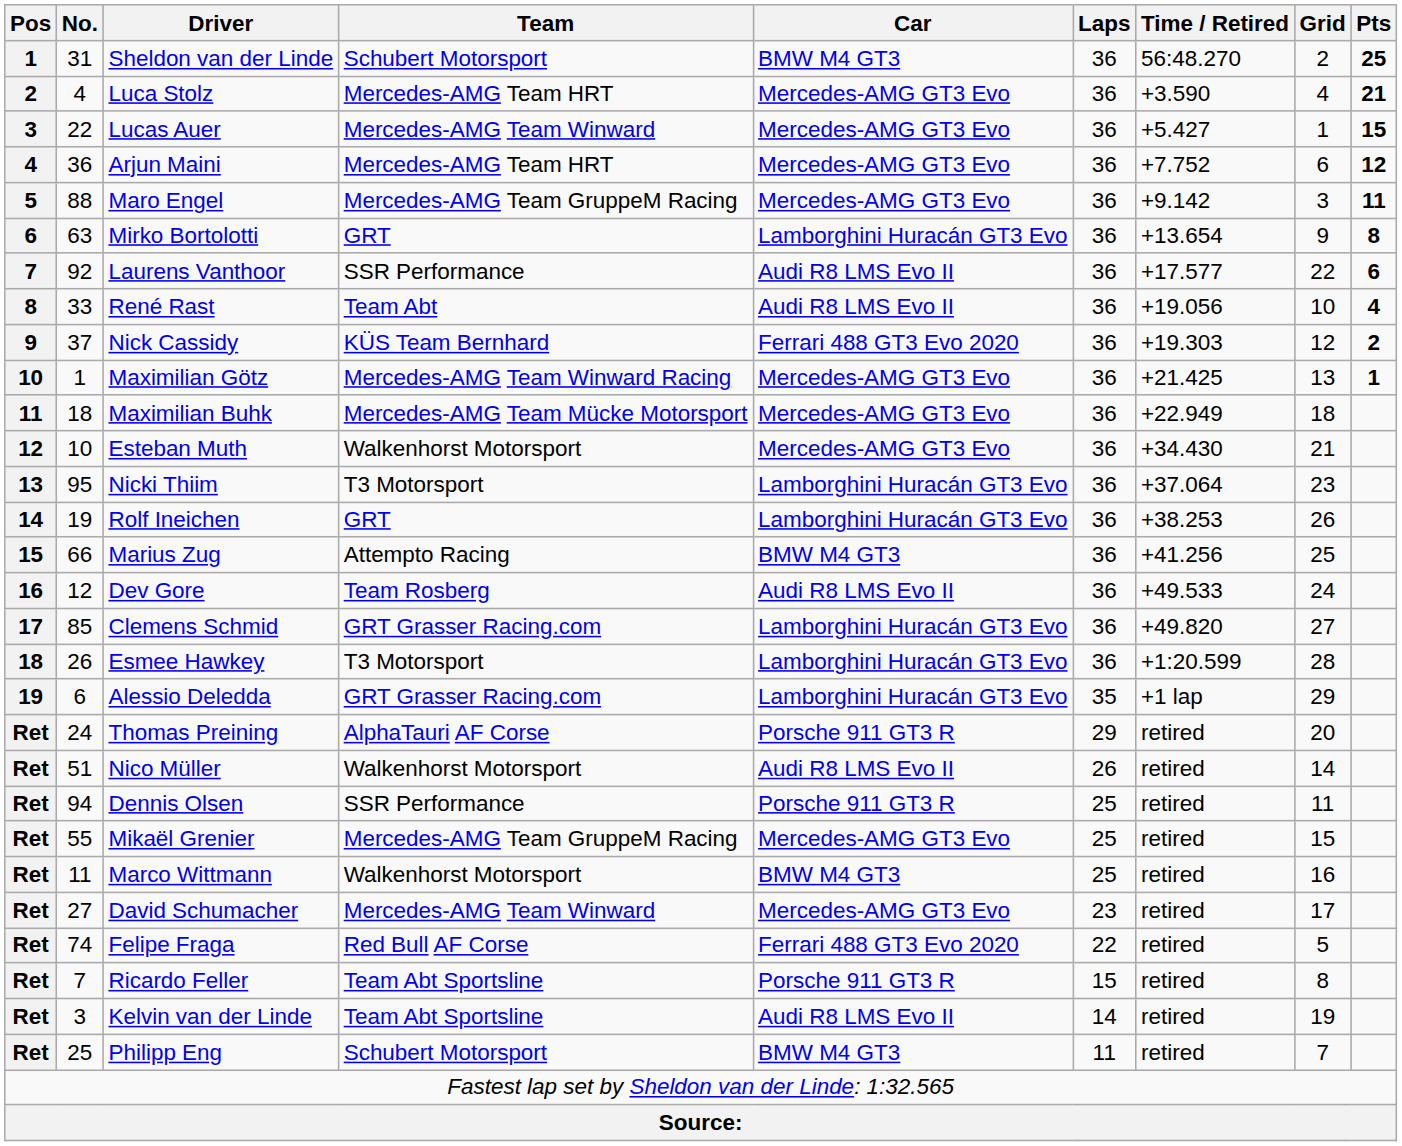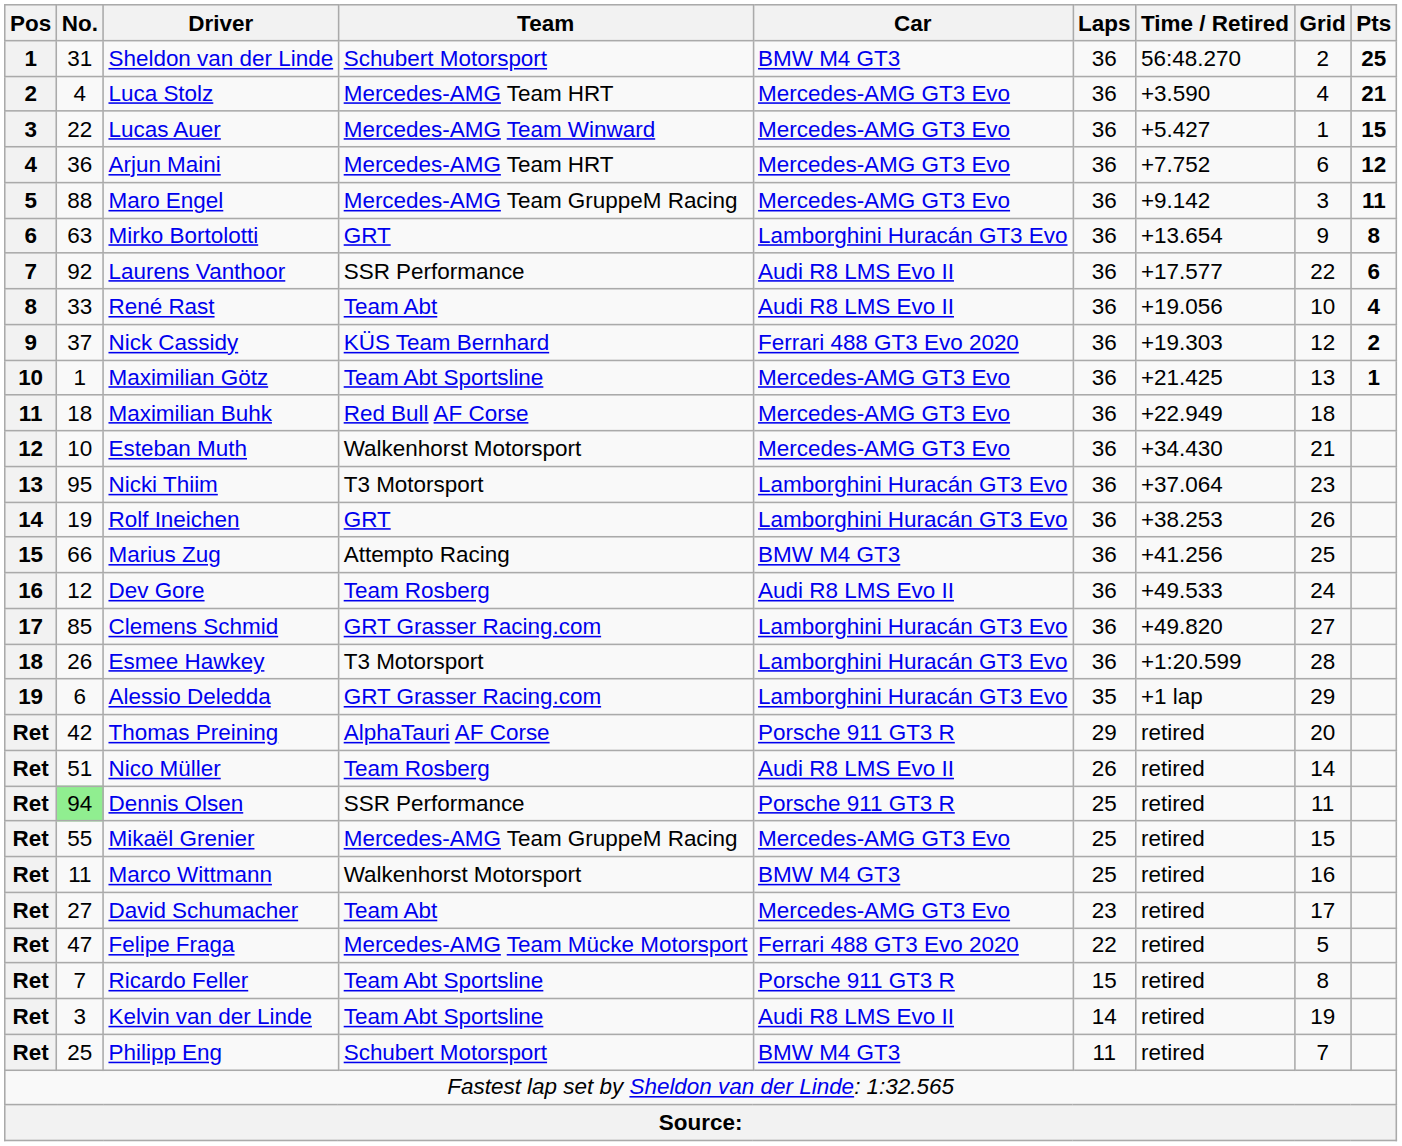 <table class="wikitable" style="font-size:90%;">
 <tr>
 <th>Pos</th>
 <th>No.</th>
 <th>Driver</th>
 <th>Team</th>
 <th>Car</th>
 <th>Laps</th>
 <th>Time / Retired</th>
 <th>Grid</th>
 <th>Pts</th>
 </tr>
 <tr>
 <th>1</th>
 <td align="center">31</td>
 <td> <a href='#'>Sheldon van der Linde</a></td>
 <td><a href='#'>Schubert Motorsport</a></td>
 <td><a href='#'>BMW M4 GT3</a></td>
 <td align="center">36</td>
 <td>56:48.270</td>
 <td align="center">2</td>
 <td align="center"><strong>25</strong></td>
 </tr>
 <tr>
 <th>2</th>
 <td align="center">4</td>
 <td> <a href='#'>Luca Stolz</a></td>
 <td><a href='#'>Mercedes-AMG</a> Team HRT</td>
 <td><a href='#'>Mercedes-AMG GT3 Evo</a></td>
 <td align="center">36</td>
 <td>+3.590</td>
 <td align="center">4</td>
 <td align="center"><strong>21</strong></td>
 </tr>
 <tr>
 <th>3</th>
 <td align="center">22</td>
 <td> <a href='#'>Lucas Auer</a></td>
 <td><a href='#'>Mercedes-AMG</a> <a href='#'>Team Winward</a></td>
 <td><a href='#'>Mercedes-AMG GT3 Evo</a></td>
 <td align="center">36</td>
 <td>+5.427</td>
 <td align="center">1</td>
 <td align="center"><strong>15</strong></td>
 </tr>
 <tr>
 <th>4</th>
 <td align="center">36</td>
 <td> <a href='#'>Arjun Maini</a></td>
 <td><a href='#'>Mercedes-AMG</a> Team HRT</td>
 <td><a href='#'>Mercedes-AMG GT3 Evo</a></td>
 <td align="center">36</td>
 <td>+7.752</td>
 <td align="center">6</td>
 <td align="center"><strong>12</strong></td>
 </tr>
 <tr>
 <th>5</th>
 <td align="center">88</td>
 <td> <a href='#'>Maro Engel</a></td>
 <td><a href='#'>Mercedes-AMG</a> Team GruppeM Racing</td>
 <td><a href='#'>Mercedes-AMG GT3 Evo</a></td>
 <td align="center">36</td>
 <td>+9.142</td>
 <td align="center">3</td>
 <td align="center"><strong>11</strong></td>
 </tr>
 <tr>
 <th>6</th>
 <td align="center">63</td>
 <td> <a href='#'>Mirko Bortolotti</a></td>
 <td><a href='#'>GRT</a></td>
 <td><a href='#'>Lamborghini Huracán GT3 Evo</a></td>
 <td align="center">36</td>
 <td>+13.654</td>
 <td align="center">9</td>
 <td align="center"><strong>8</strong></td>
 </tr>
 <tr>
 <th>7</th>
 <td align="center">92</td>
 <td> <a href='#'>Laurens Vanthoor</a></td>
 <td>SSR Performance</td>
 <td><a href='#'>Audi R8 LMS Evo II</a></td>
 <td align="center">36</td>
 <td>+17.577</td>
 <td align="center">22</td>
 <td align="center"><strong>6</strong></td>
 </tr>
 <tr>
 <th>8</th>
 <td align="center">33</td>
 <td> <a href='#'>René Rast</a></td>
 <td><a href='#'>Team Abt</a></td>
 <td><a href='#'>Audi R8 LMS Evo II</a></td>
 <td align="center">36</td>
 <td>+19.056</td>
 <td align="center">10</td>
 <td align="center"><strong>4</strong></td>
 </tr>
 <tr>
 <th>9</th>
 <td align="center">37</td>
 <td> <a href='#'>Nick Cassidy</a></td>
 <td><a href='#'>KÜS Team Bernhard</a></td>
 <td><a href='#'>Ferrari 488 GT3 Evo 2020</a></td>
 <td align="center">36</td>
 <td>+19.303</td>
 <td align="center">12</td>
 <td align="center"><strong>2</strong></td>
 </tr>
 <tr>
 <th>10</th>
 <td align="center">1</td>
 <td> <a href='#'>Maximilian Götz</a></td>
-<td><a href='#'>Mercedes-AMG</a> <a href='#'>Team Winward Racing</a></td>
+<td><a href='#'>Team Abt Sportsline</a></td>
 <td><a href='#'>Mercedes-AMG GT3 Evo</a></td>
 <td align="center">36</td>
 <td>+21.425</td>
 <td align="center">13</td>
 <td align="center"><strong>1</strong></td>
 </tr>
 <tr>
 <th>11</th>
 <td align="center">18</td>
 <td> <a href='#'>Maximilian Buhk</a></td>
-<td><a href='#'>Mercedes-AMG</a> <a href='#'>Team Mücke Motorsport</a></td>
+<td><a href='#'>Red Bull</a> <a href='#'>AF Corse</a></td>
 <td><a href='#'>Mercedes-AMG GT3 Evo</a></td>
 <td align="center">36</td>
 <td>+22.949</td>
 <td align="center">18</td>
 <td align="center"></td>
 </tr>
 <tr>
 <th>12</th>
 <td align="center">10</td>
 <td> <a href='#'>Esteban Muth</a></td>
 <td>Walkenhorst Motorsport</td>
 <td><a href='#'>Mercedes-AMG GT3 Evo</a></td>
 <td align="center">36</td>
 <td>+34.430</td>
 <td align="center">21</td>
 <td align="center"></td>
 </tr>
 <tr>
 <th>13</th>
 <td align="center">95</td>
 <td> <a href='#'>Nicki Thiim</a></td>
 <td>T3 Motorsport</td>
 <td><a href='#'>Lamborghini Huracán GT3 Evo</a></td>
 <td align="center">36</td>
 <td>+37.064</td>
 <td align="center">23</td>
 <td align="center"></td>
 </tr>
 <tr>
 <th>14</th>
 <td align="center">19</td>
 <td> <a href='#'>Rolf Ineichen</a></td>
 <td><a href='#'>GRT</a></td>
 <td><a href='#'>Lamborghini Huracán GT3 Evo</a></td>
 <td align="center">36</td>
 <td>+38.253</td>
 <td align="center">26</td>
 <td align="center"></td>
 </tr>
 <tr>
 <th>15</th>
 <td align="center">66</td>
 <td> <a href='#'>Marius Zug</a></td>
 <td>Attempto Racing</td>
 <td><a href='#'>BMW M4 GT3</a></td>
 <td align="center">36</td>
 <td>+41.256</td>
 <td align="center">25</td>
 <td align="center"></td>
 </tr>
 <tr>
 <th>16</th>
 <td align="center">12</td>
 <td> <a href='#'>Dev Gore</a></td>
 <td><a href='#'>Team Rosberg</a></td>
 <td><a href='#'>Audi R8 LMS Evo II</a></td>
 <td align="center">36</td>
 <td>+49.533</td>
 <td align="center">24</td>
 <td align="center"></td>
 </tr>
 <tr>
 <th>17</th>
 <td align="center">85</td>
 <td> <a href='#'>Clemens Schmid</a></td>
 <td><a href='#'>GRT Grasser Racing.com</a></td>
 <td><a href='#'>Lamborghini Huracán GT3 Evo</a></td>
 <td align="center">36</td>
 <td>+49.820</td>
 <td align="center">27</td>
 <td align="center"></td>
 </tr>
 <tr>
 <th>18</th>
 <td align="center">26</td>
 <td> <a href='#'>Esmee Hawkey</a></td>
 <td>T3 Motorsport</td>
 <td><a href='#'>Lamborghini Huracán GT3 Evo</a></td>
 <td align="center">36</td>
 <td>+1:20.599</td>
 <td align="center">28</td>
 <td align="center"></td>
 </tr>
 <tr>
 <th>19</th>
 <td align="center">6</td>
 <td> <a href='#'>Alessio Deledda</a></td>
 <td><a href='#'>GRT Grasser Racing.com</a></td>
 <td><a href='#'>Lamborghini Huracán GT3 Evo</a></td>
 <td align="center">35</td>
 <td>+1 lap</td>
 <td align="center">29</td>
 <td align="center"></td>
 </tr>
 <tr>
 <th>Ret</th>
-<td align="center">24</td>
+<td align="center">42</td>
 <td> <a href='#'>Thomas Preining</a></td>
 <td><a href='#'>AlphaTauri</a> <a href='#'>AF Corse</a></td>
 <td><a href='#'>Porsche 911 GT3 R</a></td>
 <td align="center">29</td>
 <td>retired</td>
 <td align="center">20</td>
 <td align="center"></td>
 </tr>
 <tr>
 <th>Ret</th>
 <td align="center">51</td>
 <td> <a href='#'>Nico Müller</a></td>
-<td>Walkenhorst Motorsport</td>
+<td><a href='#'>Team Rosberg</a></td>
 <td><a href='#'>Audi R8 LMS Evo II</a></td>
 <td align="center">26</td>
 <td>retired</td>
 <td align="center">14</td>
 <td align="center"></td>
 </tr>
 <tr>
 <th>Ret</th>
-<td align="center">94</td>
+<td align="center" style="background: lightgreen;">94</td>
 <td> <a href='#'>Dennis Olsen</a></td>
 <td>SSR Performance</td>
 <td><a href='#'>Porsche 911 GT3 R</a></td>
 <td align="center">25</td>
 <td>retired</td>
 <td align="center">11</td>
 <td align="center"></td>
 </tr>
 <tr>
 <th>Ret</th>
 <td align="center">55</td>
 <td> <a href='#'>Mikaël Grenier</a></td>
 <td><a href='#'>Mercedes-AMG</a> Team GruppeM Racing</td>
 <td><a href='#'>Mercedes-AMG GT3 Evo</a></td>
 <td align="center">25</td>
 <td>retired</td>
 <td align="center">15</td>
 <td align="center"></td>
 </tr>
 <tr>
 <th>Ret</th>
 <td align="center">11</td>
 <td> <a href='#'>Marco Wittmann</a></td>
 <td>Walkenhorst Motorsport</td>
 <td><a href='#'>BMW M4 GT3</a></td>
 <td align="center">25</td>
 <td>retired</td>
 <td align="center">16</td>
 <td align="center"></td>
 </tr>
 <tr>
 <th>Ret</th>
 <td align="center">27</td>
 <td> <a href='#'>David Schumacher</a></td>
-<td><a href='#'>Mercedes-AMG</a> <a href='#'>Team Winward</a></td>
+<td><a href='#'>Team Abt</a></td>
 <td><a href='#'>Mercedes-AMG GT3 Evo</a></td>
 <td align="center">23</td>
 <td>retired</td>
 <td align="center">17</td>
 <td align="center"></td>
 </tr>
 <tr>
 <th>Ret</th>
-<td align="center">74</td>
+<td align="center">47</td>
 <td> <a href='#'>Felipe Fraga</a></td>
-<td><a href='#'>Red Bull</a> <a href='#'>AF Corse</a></td>
+<td><a href='#'>Mercedes-AMG</a> <a href='#'>Team Mücke Motorsport</a></td>
 <td><a href='#'>Ferrari 488 GT3 Evo 2020</a></td>
 <td align="center">22</td>
 <td>retired</td>
 <td align="center">5</td>
 <td align="center"></td>
 </tr>
 <tr>
 <th>Ret</th>
 <td align="center">7</td>
 <td> <a href='#'>Ricardo Feller</a></td>
 <td><a href='#'>Team Abt Sportsline</a></td>
 <td><a href='#'>Porsche 911 GT3 R</a></td>
 <td align="center">15</td>
 <td>retired</td>
 <td align="center">8</td>
 <td align="center"></td>
 </tr>
 <tr>
 <th>Ret</th>
 <td align="center">3</td>
 <td> <a href='#'>Kelvin van der Linde</a></td>
 <td><a href='#'>Team Abt Sportsline</a></td>
 <td><a href='#'>Audi R8 LMS Evo II</a></td>
 <td align="center">14</td>
 <td>retired</td>
 <td align="center">19</td>
 <td align="center"></td>
 </tr>
 <tr>
 <th>Ret</th>
 <td align="center">25</td>
 <td> <a href='#'>Philipp Eng</a></td>
 <td><a href='#'>Schubert Motorsport</a></td>
 <td><a href='#'>BMW M4 GT3</a></td>
 <td align="center">11</td>
 <td>retired</td>
 <td align="center">7</td>
 <td align="center"></td>
 </tr>
 <tr>
 <td colspan=9 align=center><em>Fastest lap set by <a href='#'>Sheldon van der Linde</a>: 1:32.565</em></td>
 </tr>
 <tr>
 <th colspan=9>Source:</th>
 </tr>
 </table>
